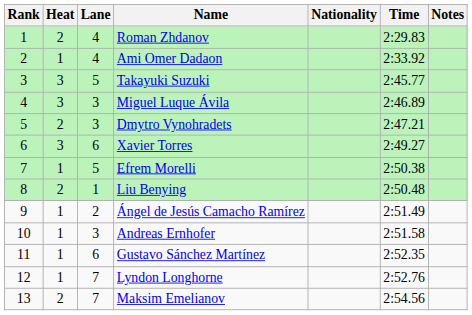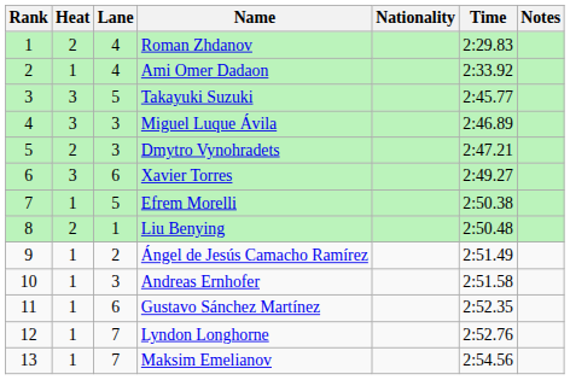 <table class="wikitable sortable" style="text-align:center">
 <tr>
 <th>Rank</th>
 <th>Heat</th>
 <th>Lane</th>
 <th>Name</th>
 <th>Nationality</th>
 <th>Time</th>
 <th>Notes</th>
 </tr>
 <tr bgcolor=bbf3bb>
 <td>1</td>
 <td>2</td>
 <td>4</td>
 <td align=left><a href='#'>Roman Zhdanov</a></td>
 <td align=left></td>
 <td>2:29.83</td>
 <td></td>
 </tr>
 <tr bgcolor=bbf3bb>
 <td>2</td>
 <td>1</td>
 <td>4</td>
 <td align=left><a href='#'>Ami Omer Dadaon</a></td>
 <td align=left></td>
 <td>2:33.92</td>
 <td></td>
 </tr>
 <tr bgcolor=bbf3bb>
 <td>3</td>
 <td>3</td>
 <td>5</td>
 <td align=left><a href='#'>Takayuki Suzuki</a></td>
 <td align=left></td>
 <td>2:45.77</td>
 <td></td>
 </tr>
 <tr bgcolor=bbf3bb>
 <td>4</td>
 <td>3</td>
 <td>3</td>
 <td align=left><a href='#'>Miguel Luque Ávila</a></td>
 <td align=left></td>
 <td>2:46.89</td>
 <td></td>
 </tr>
 <tr bgcolor=bbf3bb>
 <td>5</td>
 <td>2</td>
 <td>3</td>
 <td align=left><a href='#'>Dmytro Vynohradets</a></td>
 <td align=left></td>
 <td>2:47.21</td>
 <td></td>
 </tr>
 <tr bgcolor=bbf3bb>
 <td>6</td>
 <td>3</td>
 <td>6</td>
 <td align=left><a href='#'>Xavier Torres</a></td>
 <td align=left></td>
 <td>2:49.27</td>
 <td></td>
 </tr>
 <tr bgcolor=bbf3bb>
 <td>7</td>
 <td>1</td>
 <td>5</td>
 <td align=left><a href='#'>Efrem Morelli</a></td>
 <td align=left></td>
 <td>2:50.38</td>
 <td></td>
 </tr>
 <tr bgcolor=bbf3bb>
 <td>8</td>
 <td>2</td>
 <td>1</td>
 <td align=left><a href='#'>Liu Benying</a></td>
 <td align=left></td>
 <td>2:50.48</td>
 <td></td>
 </tr>
 <tr>
 <td>9</td>
 <td>1</td>
 <td>2</td>
 <td align=left><a href='#'>Ángel de Jesús Camacho Ramírez</a></td>
 <td align=left></td>
 <td>2:51.49</td>
 <td></td>
 </tr>
 <tr>
 <td>10</td>
 <td>1</td>
 <td>3</td>
 <td align=left><a href='#'>Andreas Ernhofer</a></td>
 <td align=left></td>
 <td>2:51.58</td>
 <td></td>
 </tr>
 <tr>
 <td>11</td>
 <td>1</td>
 <td>6</td>
 <td align=left><a href='#'>Gustavo Sánchez Martínez</a></td>
 <td align=left></td>
 <td>2:52.35</td>
 <td></td>
 </tr>
 <tr>
 <td>12</td>
 <td>1</td>
 <td>7</td>
 <td align=left><a href='#'>Lyndon Longhorne</a></td>
 <td align=left></td>
 <td>2:52.76</td>
 <td></td>
 </tr>
 <tr>
 <td>13</td>
-<td>2</td>
+<td>1</td>
 <td>7</td>
 <td align=left><a href='#'>Maksim Emelianov</a></td>
 <td align=left></td>
 <td>2:54.56</td>
 <td></td>
 </tr>
 </table>
